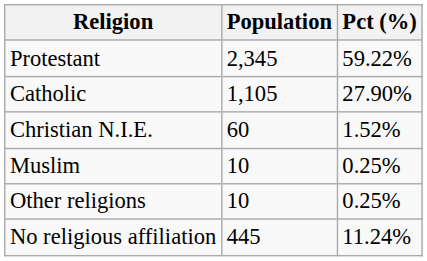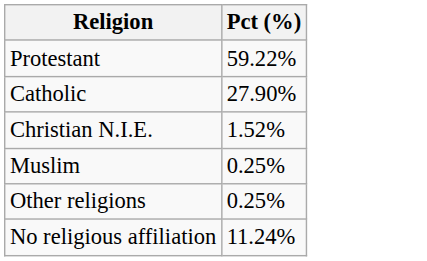 <table class="wikitable">
 <tr>
 <th>Religion</th>
-<th>Population</th>
 <th>Pct (%)</th>
 </tr>
 <tr>
 <td>Protestant</td>
-<td>2,345</td>
 <td>59.22%</td>
 </tr>
 <tr>
 <td>Catholic</td>
-<td>1,105</td>
 <td>27.90%</td>
 </tr>
 <tr>
 <td>Christian N.I.E.</td>
-<td>60</td>
 <td>1.52%</td>
 </tr>
 <tr>
 <td>Muslim</td>
-<td>10</td>
 <td>0.25%</td>
 </tr>
 <tr>
 <td>Other religions</td>
-<td>10</td>
 <td>0.25%</td>
 </tr>
 <tr>
 <td>No religious affiliation</td>
-<td>445</td>
 <td>11.24%</td>
 </tr>
 </table>
